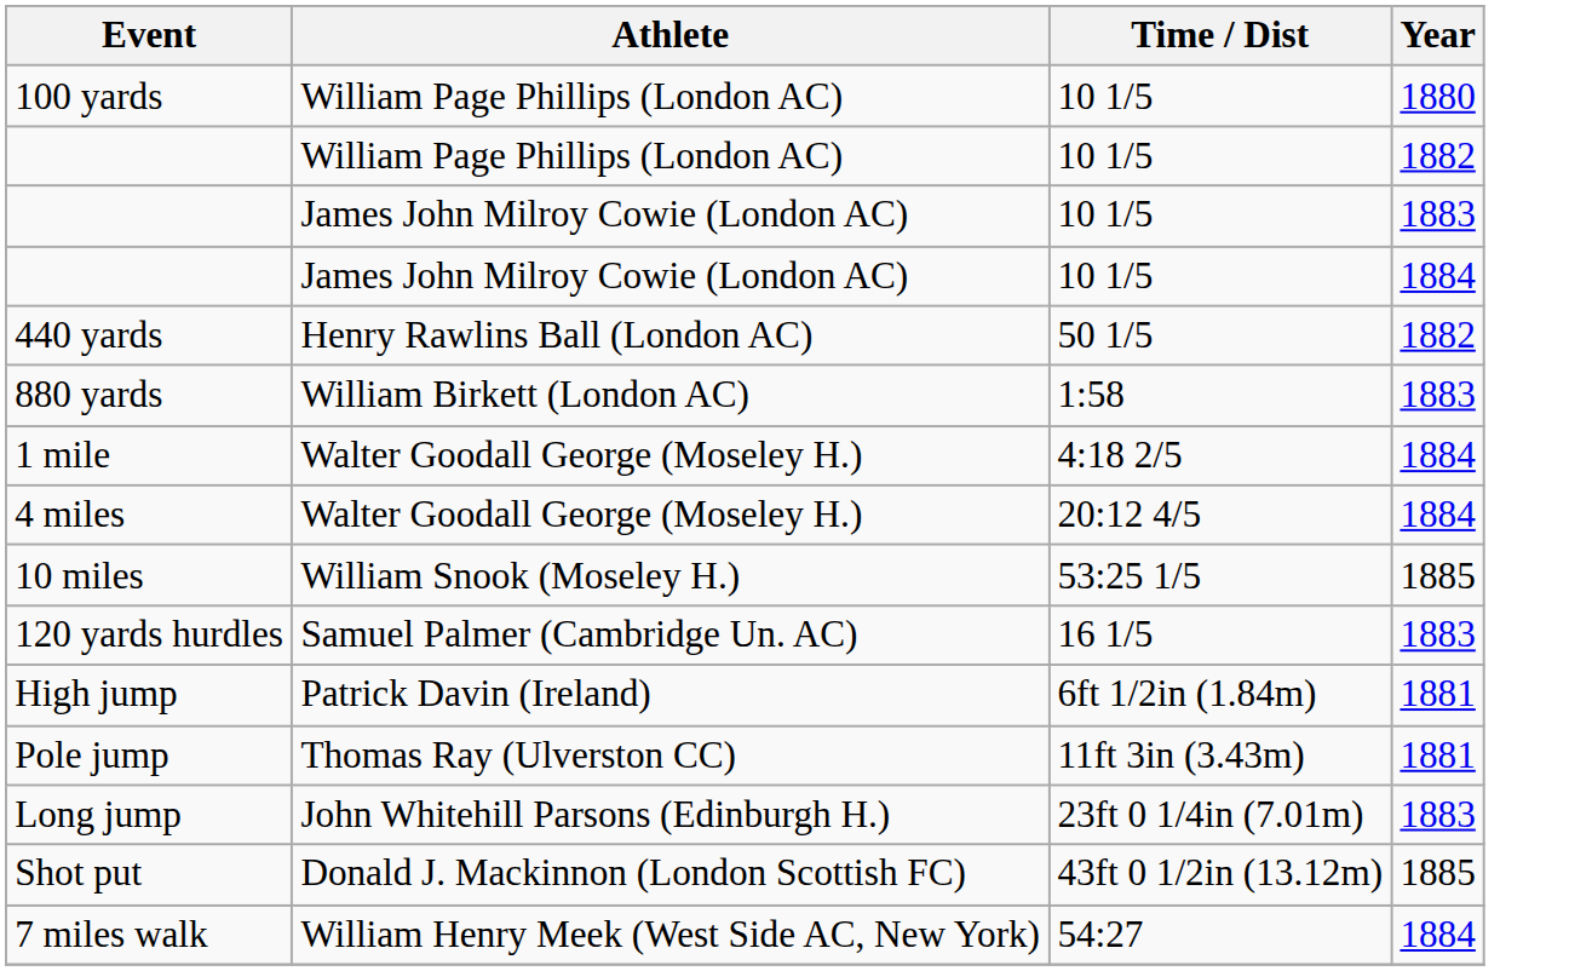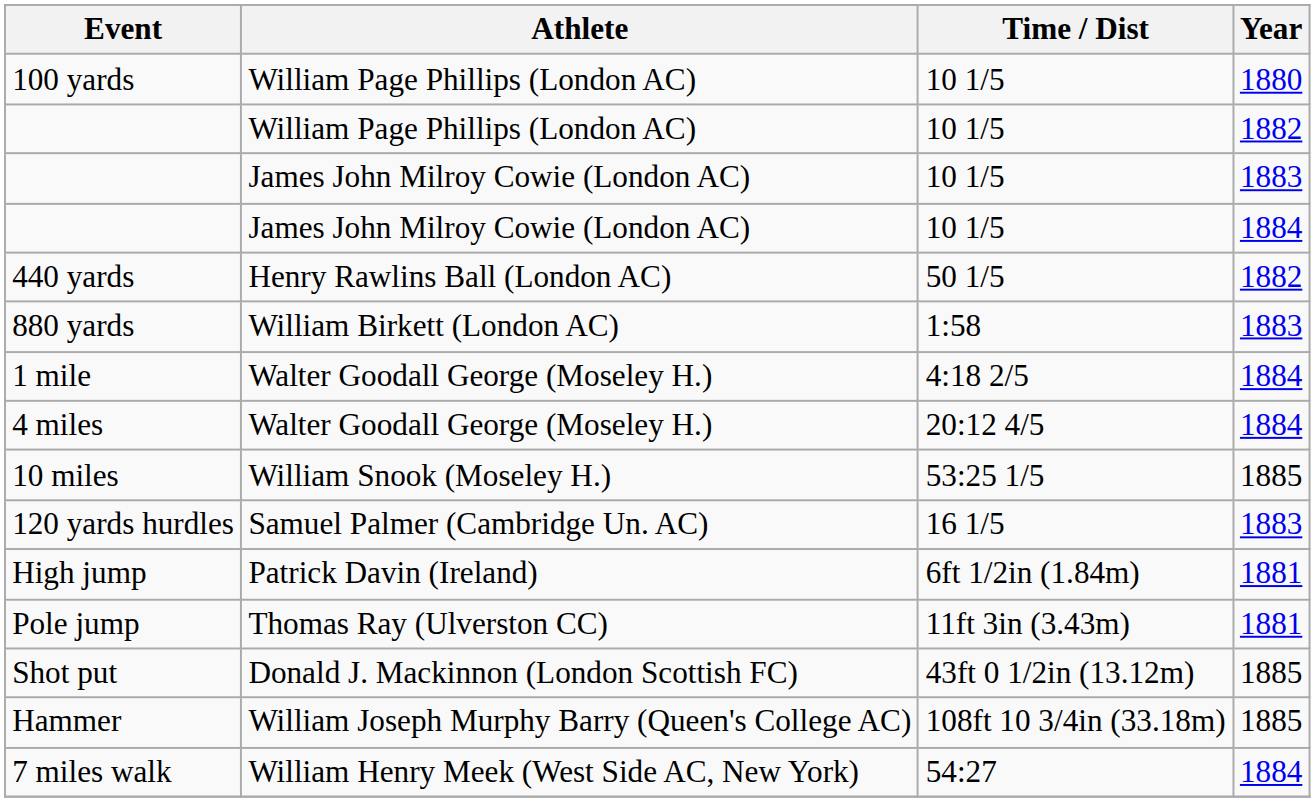 <table class="wikitable">
 <tr>
 <th>Event</th>
 <th>Athlete</th>
 <th>Time / Dist</th>
 <th>Year</th>
 </tr>
 <tr>
 <td>100 yards</td>
 <td>William Page Phillips (London AC)</td>
 <td>10 1/5</td>
 <td><a href='#'>1880</a></td>
 </tr>
 <tr>
 <td></td>
 <td>William Page Phillips (London AC)</td>
 <td>10 1/5</td>
 <td><a href='#'>1882</a></td>
 </tr>
 <tr>
 <td></td>
 <td>James John Milroy Cowie (London AC)</td>
 <td>10 1/5</td>
 <td><a href='#'>1883</a></td>
 </tr>
 <tr>
 <td></td>
 <td>James John Milroy Cowie (London AC)</td>
 <td>10 1/5</td>
 <td><a href='#'>1884</a></td>
 </tr>
 <tr>
 <td>440 yards</td>
 <td>Henry Rawlins Ball (London AC)</td>
 <td>50 1/5</td>
 <td><a href='#'>1882</a></td>
 </tr>
 <tr>
 <td>880 yards</td>
 <td>William Birkett (London AC)</td>
 <td>1:58</td>
 <td><a href='#'>1883</a></td>
 </tr>
 <tr>
 <td>1 mile</td>
 <td>Walter Goodall George (Moseley H.)</td>
 <td>4:18 2/5</td>
 <td><a href='#'>1884</a></td>
 </tr>
 <tr>
 <td>4 miles</td>
 <td>Walter Goodall George (Moseley H.)</td>
 <td>20:12 4/5</td>
 <td><a href='#'>1884</a></td>
 </tr>
 <tr>
 <td>10 miles</td>
 <td>William Snook (Moseley H.)</td>
 <td>53:25 1/5</td>
 <td>1885</td>
 </tr>
 <tr>
 <td>120 yards hurdles</td>
 <td>Samuel Palmer (Cambridge Un. AC)</td>
 <td>16 1/5</td>
 <td><a href='#'>1883</a></td>
 </tr>
 <tr>
 <td>High jump</td>
 <td>Patrick Davin (Ireland)</td>
 <td>6ft 1/2in (1.84m)</td>
 <td><a href='#'>1881</a></td>
 </tr>
 <tr>
 <td>Pole jump</td>
 <td>Thomas Ray (Ulverston CC)</td>
 <td>11ft 3in (3.43m)</td>
 <td><a href='#'>1881</a></td>
 </tr>
 <tr>
-<td>Long jump</td>
-<td>John Whitehill Parsons (Edinburgh H.)</td>
-<td>23ft 0 1/4in (7.01m)</td>
-<td><a href='#'>1883</a></td>
-</tr>
-<tr>
 <td>Shot put</td>
 <td>Donald J. Mackinnon (London Scottish FC)</td>
 <td>43ft 0 1/2in (13.12m)</td>
+<td>1885</td>
+</tr>
+<tr>
+<td>Hammer</td>
+<td>William Joseph Murphy Barry (Queen's College AC)</td>
+<td>108ft 10 3/4in (33.18m)</td>
 <td>1885</td>
 </tr>
 <tr>
 <td>7 miles walk</td>
 <td>William Henry Meek (West Side AC, New York)</td>
 <td>54:27</td>
 <td><a href='#'>1884</a></td>
 </tr>
 <tr>
 </tr>
 </table>
